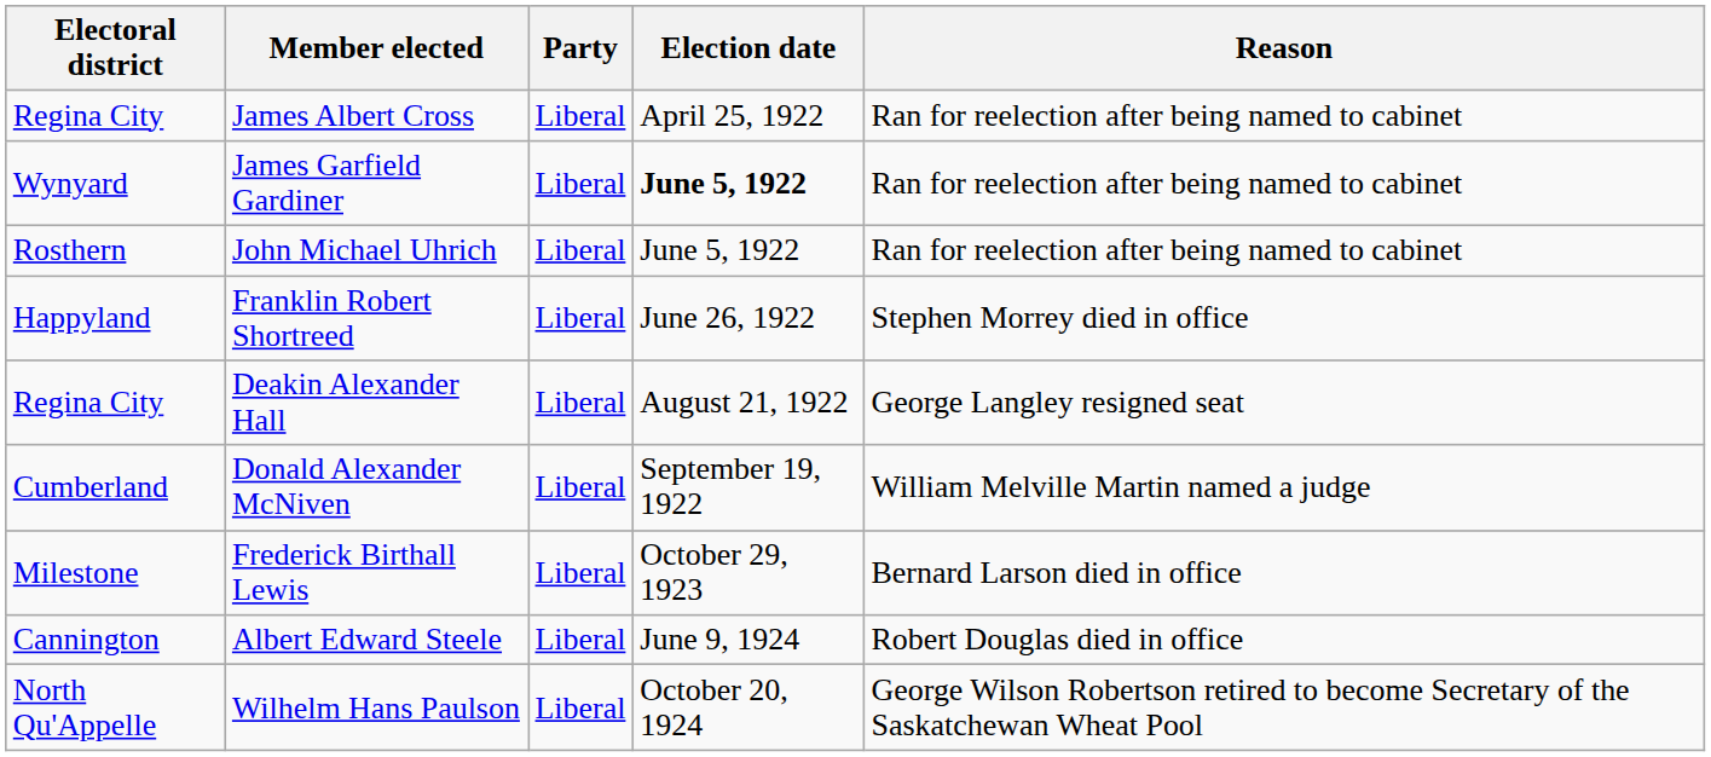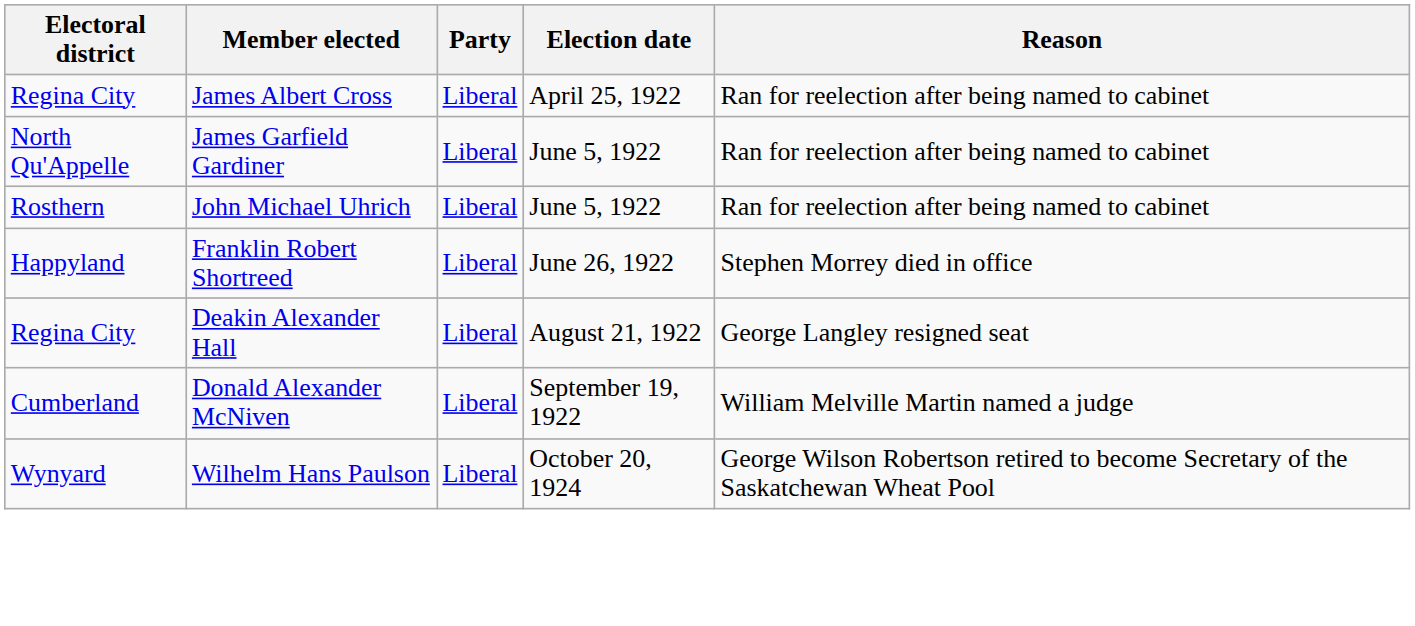 <table class="wikitable sortable">
 <tr>
 <th>Electoral district</th>
 <th>Member elected</th>
 <th>Party</th>
 <th>Election date</th>
 <th>Reason</th>
 </tr>
 <tr>
 <td><a href='#'>Regina City</a></td>
 <td><a href='#'>James Albert Cross</a></td>
 <td><a href='#'>Liberal</a></td>
 <td>April 25, 1922</td>
 <td>Ran for reelection after being named to cabinet</td>
 </tr>
 <tr>
-<td><a href='#'>Wynyard</a></td>
+<td><a href='#'>North Qu'Appelle</a></td>
 <td><a href='#'>James Garfield Gardiner</a></td>
 <td><a href='#'>Liberal</a></td>
-<td><strong>June 5, 1922</strong></td>
+<td>June 5, 1922</td>
 <td>Ran for reelection after being named to cabinet</td>
 </tr>
 <tr>
 <td><a href='#'>Rosthern</a></td>
 <td><a href='#'>John Michael Uhrich</a></td>
 <td><a href='#'>Liberal</a></td>
 <td>June 5, 1922</td>
 <td>Ran for reelection after being named to cabinet</td>
 </tr>
 <tr>
 <td><a href='#'>Happyland</a></td>
 <td><a href='#'>Franklin Robert Shortreed</a></td>
 <td><a href='#'>Liberal</a></td>
 <td>June 26, 1922</td>
 <td>Stephen Morrey died in office</td>
 </tr>
 <tr>
 <td><a href='#'>Regina City</a></td>
 <td><a href='#'>Deakin Alexander Hall</a></td>
 <td><a href='#'>Liberal</a></td>
 <td>August 21, 1922</td>
 <td>George Langley resigned seat</td>
 </tr>
 <tr>
 <td><a href='#'>Cumberland</a></td>
 <td><a href='#'>Donald Alexander McNiven</a></td>
 <td><a href='#'>Liberal</a></td>
 <td>September 19, 1922</td>
 <td>William Melville Martin named a judge</td>
 </tr>
 <tr>
-<td><a href='#'>Milestone</a></td>
-<td><a href='#'>Frederick Birthall Lewis</a></td>
-<td><a href='#'>Liberal</a></td>
-<td>October 29, 1923</td>
-<td>Bernard Larson died in office</td>
-</tr>
-<tr>
-<td><a href='#'>Cannington</a></td>
-<td><a href='#'>Albert Edward Steele</a></td>
-<td><a href='#'>Liberal</a></td>
-<td>June 9, 1924</td>
-<td>Robert Douglas died in office</td>
-</tr>
-<tr>
-<td><a href='#'>North Qu'Appelle</a></td>
+<td><a href='#'>Wynyard</a></td>
 <td><a href='#'>Wilhelm Hans Paulson</a></td>
 <td><a href='#'>Liberal</a></td>
 <td>October 20, 1924</td>
 <td>George Wilson Robertson retired to become Secretary of the Saskatchewan Wheat Pool</td>
 </tr>
 </table>
